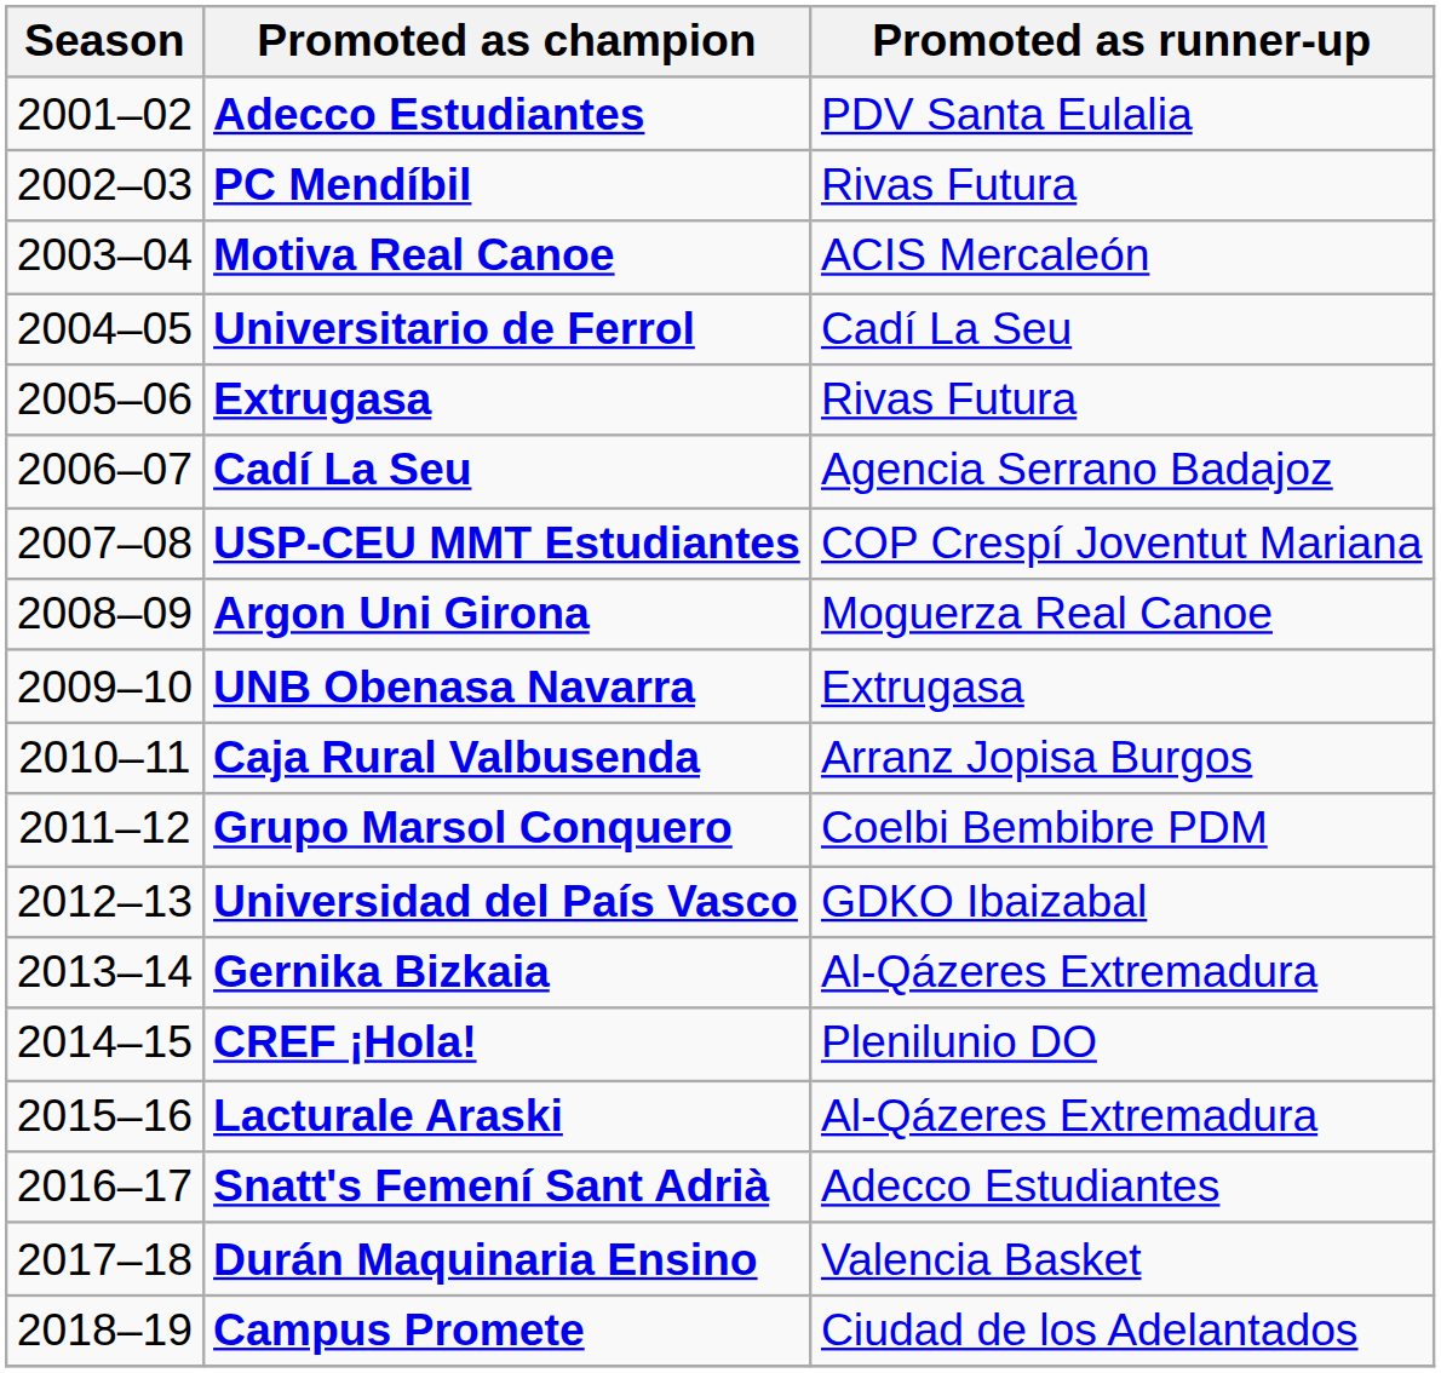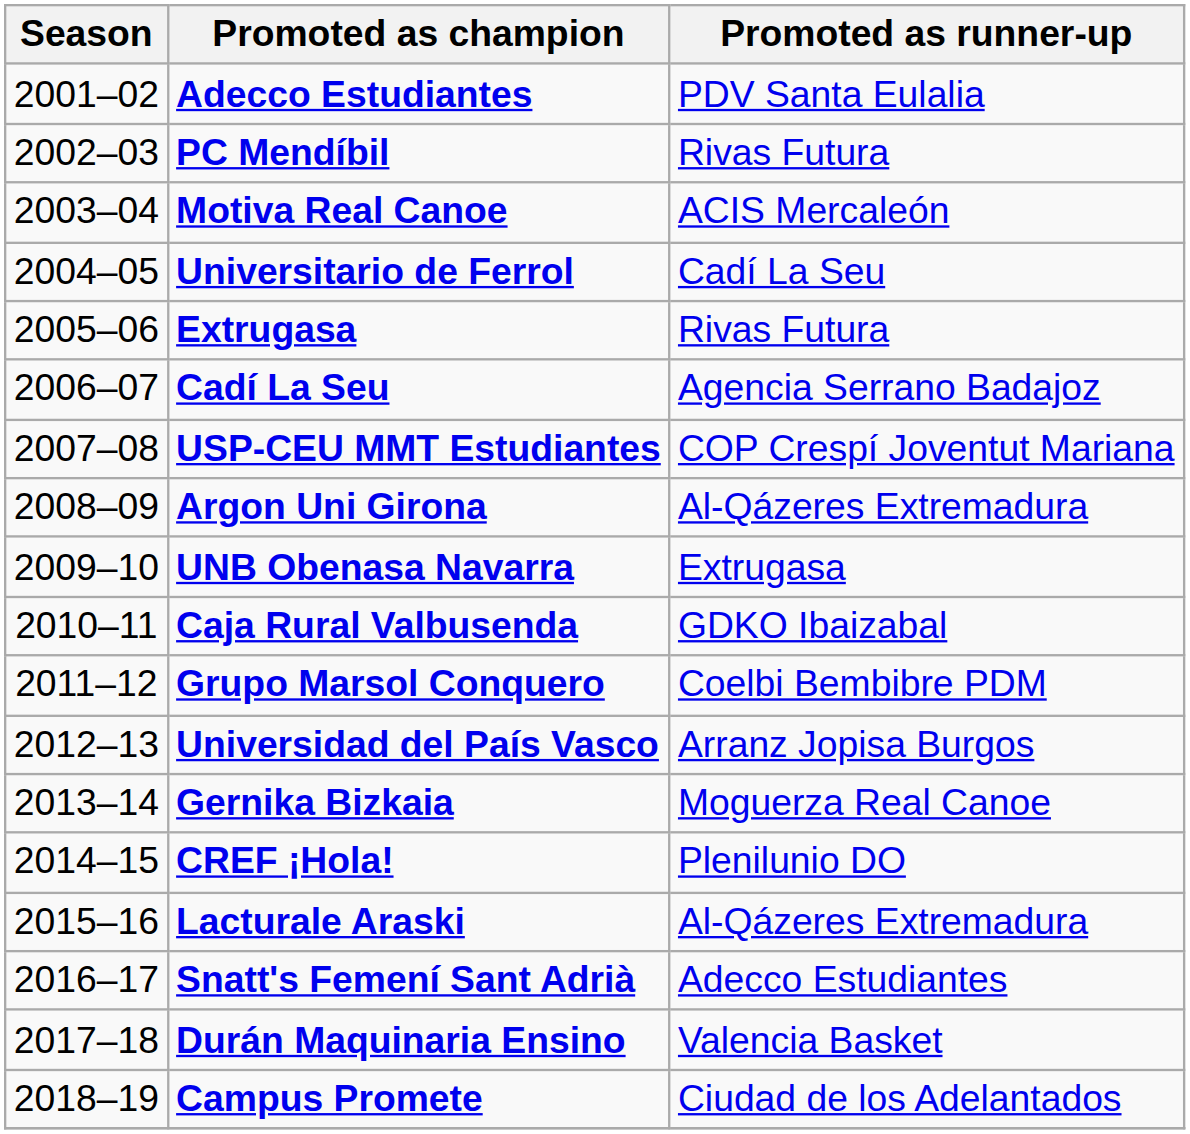 <table class="wikitable">
 <tr>
 <th>Season</th>
 <th>Promoted as champion</th>
 <th>Promoted as runner-up</th>
 </tr>
 <tr>
 <td align="center">2001–02</td>
 <td><strong><a href='#'>Adecco Estudiantes</a></strong></td>
 <td><a href='#'>PDV Santa Eulalia</a></td>
 </tr>
 <tr>
 <td align="center">2002–03</td>
 <td><strong><a href='#'>PC Mendíbil</a></strong></td>
 <td><a href='#'>Rivas Futura</a></td>
 </tr>
 <tr>
 <td align="center">2003–04</td>
 <td><strong><a href='#'>Motiva Real Canoe</a></strong></td>
 <td><a href='#'>ACIS Mercaleón</a></td>
 </tr>
 <tr>
 <td align="center">2004–05</td>
 <td><strong><a href='#'>Universitario de Ferrol</a></strong></td>
 <td><a href='#'>Cadí La Seu</a></td>
 </tr>
 <tr>
 <td align="center">2005–06</td>
 <td><strong><a href='#'>Extrugasa</a></strong></td>
 <td><a href='#'>Rivas Futura</a></td>
 </tr>
 <tr>
 <td align="center">2006–07</td>
 <td><strong><a href='#'>Cadí La Seu</a></strong></td>
 <td><a href='#'>Agencia Serrano Badajoz</a></td>
 </tr>
 <tr>
 <td align="center">2007–08</td>
 <td><strong><a href='#'>USP-CEU MMT Estudiantes</a></strong></td>
 <td><a href='#'>COP Crespí Joventut Mariana</a></td>
 </tr>
 <tr>
 <td align="center">2008–09</td>
 <td><strong><a href='#'>Argon Uni Girona</a></strong></td>
-<td><a href='#'>Moguerza Real Canoe</a></td>
+<td><a href='#'>Al-Qázeres Extremadura</a></td>
 </tr>
 <tr>
 <td align="center">2009–10</td>
 <td><strong><a href='#'>UNB Obenasa Navarra</a></strong></td>
 <td><a href='#'>Extrugasa</a></td>
 </tr>
 <tr>
 <td align="center">2010–11</td>
 <td><strong><a href='#'>Caja Rural Valbusenda</a></strong></td>
-<td><a href='#'>Arranz Jopisa Burgos</a></td>
+<td><a href='#'>GDKO Ibaizabal</a></td>
 </tr>
 <tr>
 <td align="center">2011–12</td>
 <td><strong><a href='#'>Grupo Marsol Conquero</a></strong></td>
 <td><a href='#'>Coelbi Bembibre PDM</a></td>
 </tr>
 <tr>
 <td align="center">2012–13</td>
 <td><strong><a href='#'>Universidad del País Vasco</a></strong></td>
-<td><a href='#'>GDKO Ibaizabal</a></td>
+<td><a href='#'>Arranz Jopisa Burgos</a></td>
 </tr>
 <tr>
 <td align="center">2013–14</td>
 <td><strong><a href='#'>Gernika Bizkaia</a></strong></td>
-<td><a href='#'>Al-Qázeres Extremadura</a></td>
+<td><a href='#'>Moguerza Real Canoe</a></td>
 </tr>
 <tr>
 <td align="center">2014–15</td>
 <td><strong><a href='#'>CREF ¡Hola!</a></strong></td>
 <td><a href='#'>Plenilunio DO</a></td>
 </tr>
 <tr>
 <td align="center">2015–16</td>
 <td><strong><a href='#'>Lacturale Araski</a></strong></td>
 <td><a href='#'>Al-Qázeres Extremadura</a></td>
 </tr>
 <tr>
 <td align="center">2016–17</td>
 <td><strong><a href='#'>Snatt's Femení Sant Adrià</a></strong></td>
 <td><a href='#'>Adecco Estudiantes</a></td>
 </tr>
 <tr>
 <td align="center">2017–18</td>
 <td><strong><a href='#'>Durán Maquinaria Ensino</a></strong></td>
 <td><a href='#'>Valencia Basket</a></td>
 </tr>
 <tr>
 <td align="center">2018–19</td>
 <td><strong><a href='#'>Campus Promete</a></strong></td>
 <td><a href='#'>Ciudad de los Adelantados</a></td>
 </tr>
 <tr>
 </tr>
 </table>
